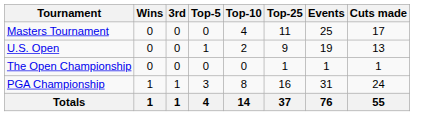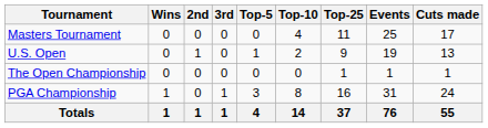 <table class=wikitable style=text-align:center>
 <tr>
 <th>Tournament</th>
 <th>Wins</th>
+<th>2nd</th>
 <th>3rd</th>
 <th>Top-5</th>
 <th>Top-10</th>
 <th>Top-25</th>
 <th>Events</th>
 <th>Cuts made</th>
 </tr>
 <tr>
 <td align=left><a href='#'>Masters Tournament</a></td>
 <td>0</td>
 <td>0</td>
 <td>0</td>
+<td>0</td>
 <td>4</td>
 <td>11</td>
 <td>25</td>
 <td>17</td>
 </tr>
 <tr>
 <td align=left><a href='#'>U.S. Open</a></td>
 <td>0</td>
+<td>1</td>
 <td>0</td>
 <td>1</td>
 <td>2</td>
 <td>9</td>
 <td>19</td>
 <td>13</td>
 </tr>
 <tr>
 <td align=left><a href='#'>The Open Championship</a></td>
 <td>0</td>
 <td>0</td>
 <td>0</td>
 <td>0</td>
+<td>0</td>
 <td>1</td>
 <td>1</td>
 <td>1</td>
 </tr>
 <tr>
 <td align=left><a href='#'>PGA Championship</a></td>
 <td>1</td>
+<td>0</td>
 <td>1</td>
 <td>3</td>
 <td>8</td>
 <td>16</td>
 <td>31</td>
 <td>24</td>
 </tr>
 <tr>
 <th>Totals</th>
 <th>1</th>
 <th>1</th>
+<th>1</th>
 <th>4</th>
 <th>14</th>
 <th>37</th>
 <th>76</th>
 <th>55</th>
 </tr>
 </table>
